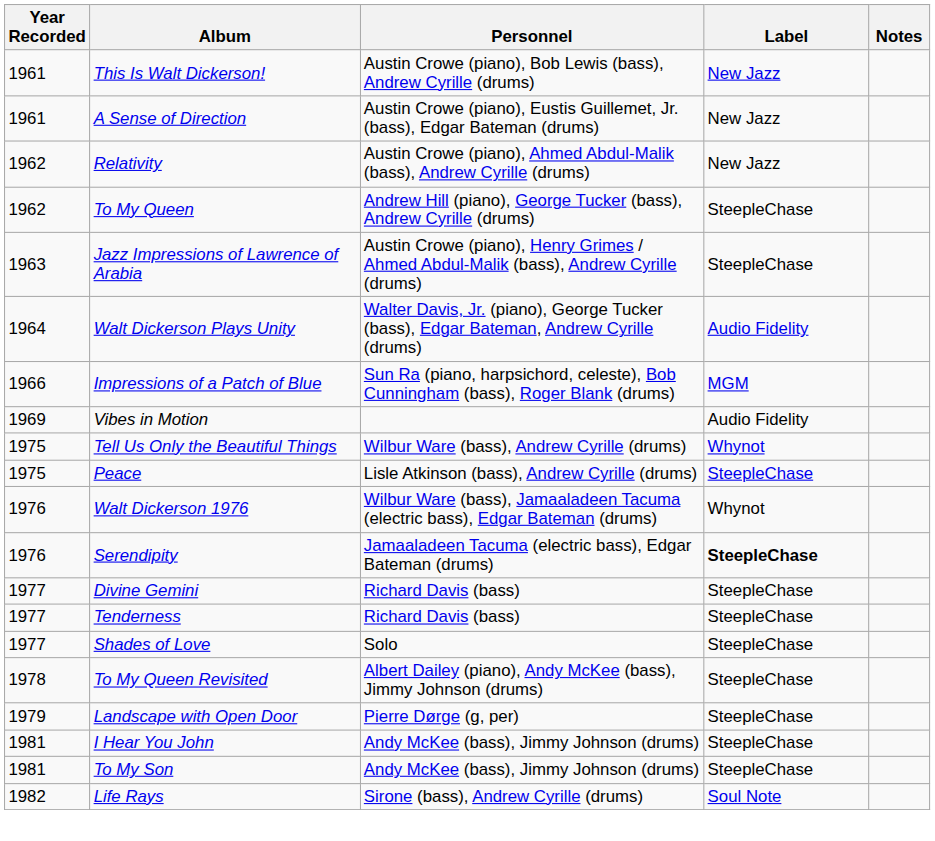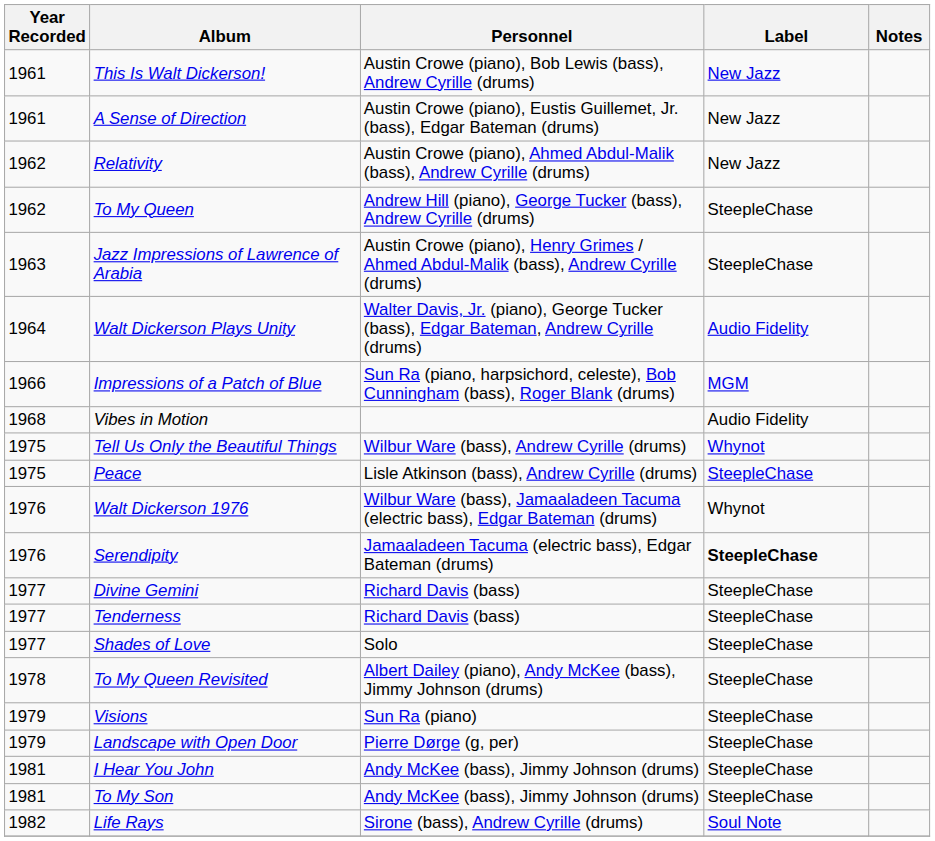 <table class="wikitable sortable">
 <tr>
 <th align="center" valign="bottom" width="20">Year Recorded</th>
 <th align="center" valign="bottom" width="250">Album</th>
 <th align="center" valign="bottom" width="320">Personnel</th>
 <th align="center" valign="bottom" width="150">Label</th>
 <th align="center" valign="bottom" width="50">Notes</th>
 </tr>
 <tr>
 <td>1961</td>
 <td><em><a href='#'>This Is Walt Dickerson!</a></em></td>
 <td>Austin Crowe (piano), Bob Lewis (bass), <a href='#'>Andrew Cyrille</a> (drums)</td>
 <td><a href='#'>New Jazz</a></td>
 <td></td>
 </tr>
 <tr>
 <td>1961</td>
 <td><em><a href='#'>A Sense of Direction</a></em></td>
 <td>Austin Crowe (piano), Eustis Guillemet, Jr. (bass), Edgar Bateman (drums)</td>
 <td>New Jazz</td>
 <td></td>
 </tr>
 <tr>
 <td>1962</td>
 <td><em><a href='#'>Relativity</a></em></td>
 <td>Austin Crowe (piano), <a href='#'>Ahmed Abdul-Malik</a> (bass), <a href='#'>Andrew Cyrille</a> (drums)</td>
 <td>New Jazz</td>
 <td></td>
 </tr>
 <tr>
 <td>1962</td>
 <td><em><a href='#'>To My Queen</a></em></td>
 <td><a href='#'>Andrew Hill</a> (piano), <a href='#'>George Tucker</a> (bass), <a href='#'>Andrew Cyrille</a> (drums)</td>
 <td>SteepleChase</td>
 <td></td>
 </tr>
 <tr>
 <td>1963</td>
 <td><em><a href='#'>Jazz Impressions of Lawrence of Arabia</a></em></td>
 <td>Austin Crowe (piano), <a href='#'>Henry Grimes</a> / <a href='#'>Ahmed Abdul-Malik</a> (bass), <a href='#'>Andrew Cyrille</a> (drums)</td>
 <td>SteepleChase</td>
 <td></td>
 </tr>
 <tr>
 <td>1964</td>
 <td><em><a href='#'>Walt Dickerson Plays Unity</a></em></td>
 <td><a href='#'>Walter Davis, Jr.</a> (piano), George Tucker (bass), <a href='#'>Edgar Bateman</a>, <a href='#'>Andrew Cyrille</a> (drums)</td>
 <td><a href='#'>Audio Fidelity</a></td>
 <td></td>
 </tr>
 <tr>
 <td>1966</td>
 <td><em><a href='#'>Impressions of a Patch of Blue</a></em></td>
 <td><a href='#'>Sun Ra</a> (piano, harpsichord, celeste), <a href='#'>Bob Cunningham</a> (bass), <a href='#'>Roger Blank</a> (drums)</td>
 <td><a href='#'>MGM</a></td>
 <td></td>
 </tr>
 <tr>
-<td>1969</td>
+<td>1968</td>
 <td><em>Vibes in Motion</em></td>
 <td></td>
 <td>Audio Fidelity</td>
 <td></td>
 </tr>
 <tr>
 <td>1975</td>
 <td><em><a href='#'>Tell Us Only the Beautiful Things</a></em></td>
 <td><a href='#'>Wilbur Ware</a> (bass), <a href='#'>Andrew Cyrille</a> (drums)</td>
 <td><a href='#'>Whynot</a></td>
 <td></td>
 </tr>
 <tr>
 <td>1975</td>
 <td><em><a href='#'>Peace</a></em></td>
 <td>Lisle Atkinson (bass), <a href='#'>Andrew Cyrille</a> (drums)</td>
 <td><a href='#'>SteepleChase</a></td>
 <td></td>
 </tr>
 <tr>
 <td>1976</td>
 <td><em><a href='#'>Walt Dickerson 1976</a></em></td>
 <td><a href='#'>Wilbur Ware</a> (bass), <a href='#'>Jamaaladeen Tacuma</a> (electric bass), <a href='#'>Edgar Bateman</a> (drums)</td>
 <td>Whynot</td>
 <td></td>
 </tr>
 <tr>
 <td>1976</td>
 <td><em><a href='#'>Serendipity</a></em></td>
 <td><a href='#'>Jamaaladeen Tacuma</a> (electric bass), Edgar Bateman (drums)</td>
 <td><strong>SteepleChase</strong></td>
 <td></td>
 </tr>
 <tr>
 <td>1977</td>
 <td><em><a href='#'>Divine Gemini</a></em></td>
 <td><a href='#'>Richard Davis</a> (bass)</td>
 <td>SteepleChase</td>
 <td></td>
 </tr>
 <tr>
 <td>1977</td>
 <td><em><a href='#'>Tenderness</a></em></td>
 <td><a href='#'>Richard Davis</a> (bass)</td>
 <td>SteepleChase</td>
 <td></td>
 </tr>
 <tr>
 <td>1977</td>
 <td><em><a href='#'>Shades of Love</a></em></td>
 <td>Solo</td>
 <td>SteepleChase</td>
 <td></td>
 </tr>
 <tr>
 <td>1978</td>
 <td><em><a href='#'>To My Queen Revisited</a></em></td>
 <td><a href='#'>Albert Dailey</a> (piano), <a href='#'>Andy McKee</a> (bass), Jimmy Johnson (drums)</td>
 <td>SteepleChase</td>
 <td></td>
 </tr>
 <tr>
 <td>1979</td>
+<td><em><a href='#'>Visions</a></em></td>
+<td><a href='#'>Sun Ra</a> (piano)</td>
+<td>SteepleChase</td>
+<td></td>
+</tr>
+<tr>
+<td>1979</td>
 <td><em><a href='#'>Landscape with Open Door</a></em></td>
 <td><a href='#'>Pierre Dørge</a> (g, per)</td>
 <td>SteepleChase</td>
 <td></td>
 </tr>
 <tr>
 <td>1981</td>
 <td><em><a href='#'>I Hear You John</a></em></td>
 <td><a href='#'>Andy McKee</a> (bass), Jimmy Johnson (drums)</td>
 <td>SteepleChase</td>
 <td></td>
 </tr>
 <tr>
 <td>1981</td>
 <td><em><a href='#'>To My Son</a></em></td>
 <td><a href='#'>Andy McKee</a> (bass), Jimmy Johnson (drums)</td>
 <td>SteepleChase</td>
 <td></td>
 </tr>
 <tr>
 <td>1982</td>
 <td><em><a href='#'>Life Rays</a></em></td>
 <td><a href='#'>Sirone</a> (bass), <a href='#'>Andrew Cyrille</a> (drums)</td>
 <td><a href='#'>Soul Note</a></td>
 <td></td>
 </tr>
 <tr>
 </tr>
 </table>
